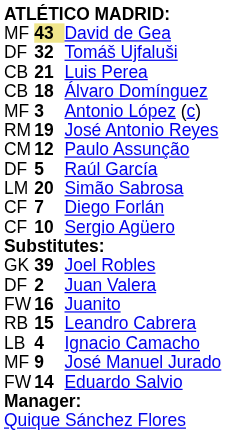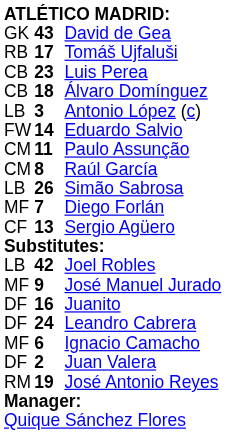 <table style="font-size: 90%" cellspacing="0" cellpadding="0">
 <tr>
 <td colspan="4"><strong>ATLÉTICO MADRID:</strong></td>
 </tr>
 <tr>
 <th width=25></th>
 <th width=25></th>
 </tr>
 <tr>
-<td>MF</td>
-<td style="background: khaki;"><strong>43</strong></td>
+<td>GK</td>
+<td><strong>43</strong></td>
 <td> <a href='#'>David de Gea</a></td>
 </tr>
 <tr>
-<td>DF</td>
-<td><strong>32</strong></td>
+<td>RB</td>
+<td><strong>17</strong></td>
 <td> <a href='#'>Tomáš Ujfaluši</a></td>
 </tr>
 <tr>
 <td>CB</td>
-<td><strong>21</strong></td>
+<td><strong>23</strong></td>
 <td> <a href='#'>Luis Perea</a></td>
 </tr>
 <tr>
 <td>CB</td>
 <td><strong>18</strong></td>
 <td> <a href='#'>Álvaro Domínguez</a></td>
 </tr>
 <tr>
-<td>MF</td>
+<td>LB</td>
 <td><strong>3</strong></td>
 <td> <a href='#'>Antonio López</a> (<a href='#'>c</a>)</td>
 </tr>
 <tr>
-<td>RM</td>
-<td><strong>19</strong></td>
-<td> <a href='#'>José Antonio Reyes</a></td>
+<td>FW</td>
+<td><strong>14</strong></td>
+<td> <a href='#'>Eduardo Salvio</a></td>
 <td></td>
 <td></td>
 </tr>
 <tr>
 <td>CM</td>
-<td><strong>12</strong></td>
+<td><strong>11</strong></td>
 <td> <a href='#'>Paulo Assunção</a></td>
 </tr>
 <tr>
-<td>DF</td>
-<td><strong>5</strong></td>
+<td>CM</td>
+<td><strong>8</strong></td>
 <td> <a href='#'>Raúl García</a></td>
 <td></td>
 </tr>
 <tr>
-<td>LM</td>
-<td><strong>20</strong></td>
+<td>LB</td>
+<td><strong>26</strong></td>
 <td> <a href='#'>Simão Sabrosa</a></td>
 <td></td>
 <td></td>
 </tr>
 <tr>
-<td>CF</td>
+<td>MF</td>
 <td><strong>7</strong></td>
 <td> <a href='#'>Diego Forlán</a></td>
 <td></td>
 </tr>
 <tr>
 <td>CF</td>
-<td><strong>10</strong></td>
+<td><strong>13</strong></td>
 <td> <a href='#'>Sergio Agüero</a></td>
 <td></td>
 <td></td>
 </tr>
 <tr>
 <td colspan=3><strong>Substitutes:</strong></td>
 </tr>
 <tr>
-<td>GK</td>
-<td><strong>39</strong></td>
+<td>LB</td>
+<td><strong>42</strong></td>
 <td> <a href='#'>Joel Robles</a></td>
+</tr>
+<tr>
+<td>MF</td>
+<td><strong>9</strong></td>
+<td> <a href='#'>José Manuel Jurado</a></td>
+<td></td>
+<td></td>
+</tr>
+<tr>
+<td>DF</td>
+<td><strong>16</strong></td>
+<td> <a href='#'>Juanito</a></td>
+</tr>
+<tr>
+<td>DF</td>
+<td><strong>24</strong></td>
+<td> <a href='#'>Leandro Cabrera</a></td>
+</tr>
+<tr>
+<td>MF</td>
+<td><strong>6</strong></td>
+<td> <a href='#'>Ignacio Camacho</a></td>
 </tr>
 <tr>
 <td>DF</td>
 <td><strong>2</strong></td>
 <td> <a href='#'>Juan Valera</a></td>
 <td></td>
 <td></td>
 </tr>
 <tr>
-<td>FW</td>
-<td><strong>16</strong></td>
-<td> <a href='#'>Juanito</a></td>
-</tr>
-<tr>
-<td>RB</td>
-<td><strong>15</strong></td>
-<td> <a href='#'>Leandro Cabrera</a></td>
-</tr>
-<tr>
-<td>LB</td>
-<td><strong>4</strong></td>
-<td> <a href='#'>Ignacio Camacho</a></td>
-</tr>
-<tr>
-<td>MF</td>
-<td><strong>9</strong></td>
-<td> <a href='#'>José Manuel Jurado</a></td>
-<td></td>
-<td></td>
-</tr>
-<tr>
-<td>FW</td>
-<td><strong>14</strong></td>
-<td> <a href='#'>Eduardo Salvio</a></td>
+<td>RM</td>
+<td><strong>19</strong></td>
+<td> <a href='#'>José Antonio Reyes</a></td>
 <td></td>
 <td></td>
 </tr>
 <tr>
 <td colspan=3><strong>Manager:</strong></td>
 </tr>
 <tr>
 <td colspan=4> <a href='#'>Quique Sánchez Flores</a></td>
 </tr>
 </table>
